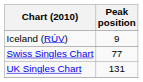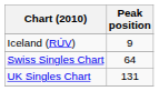 <table class="wikitable">
 <tr>
 <th align="left">Chart (2010)</th>
 <th align="left">Peak<br>position</th>
 </tr>
 <tr>
 </tr>
 <tr>
 </tr>
 <tr>
 <td>Iceland (<a href='#'>RÚV</a>)</td>
 <td align="center">9</td>
 </tr>
 <tr>
 </tr>
 <tr>
 <td align="left"><a href='#'>Swiss Singles Chart</a></td>
-<td align="center">77</td>
+<td align="center">64</td>
 </tr>
 <tr>
 <td><a href='#'>UK Singles Chart</a></td>
 <td align="center">131</td>
 </tr>
 <tr>
 </tr>
 </table>
